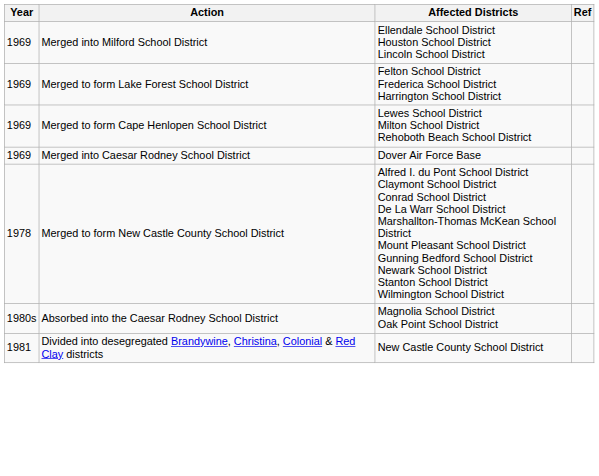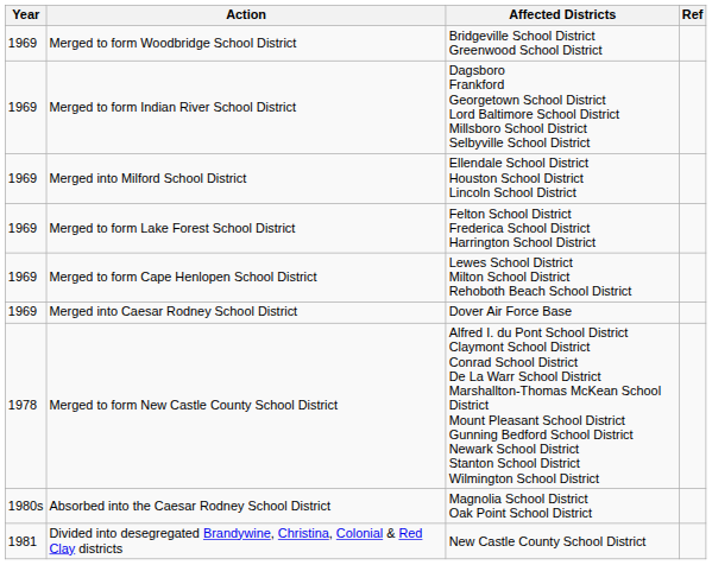 <table class="wikitable">
 <tr>
 <th>Year</th>
 <th>Action</th>
 <th>Affected Districts</th>
 <th>Ref</th>
+</tr>
+<tr>
+<td>1969</td>
+<td>Merged to form Woodbridge School District</td>
+<td>Bridgeville School District <br> Greenwood School District</td>
+<td></td>
+</tr>
+<tr>
+<td>1969</td>
+<td>Merged to form Indian River School District</td>
+<td>Dagsboro <br> Frankford <br> Georgetown School District <br> Lord Baltimore School District <br> Millsboro School District  <br> Selbyville School District</td>
+<td></td>
 </tr>
 <tr>
 <td>1969</td>
 <td>Merged into Milford School District</td>
 <td>Ellendale School District <br> Houston School District <br> Lincoln School District</td>
 <td></td>
 </tr>
 <tr>
 <td>1969</td>
 <td>Merged to form Lake Forest School District</td>
 <td>Felton School District <br> Frederica School District <br> Harrington School District</td>
 <td></td>
 </tr>
 <tr>
 <td>1969</td>
 <td>Merged to form Cape Henlopen School District</td>
 <td>Lewes School District <br> Milton School District <br> Rehoboth Beach School District</td>
 <td></td>
 </tr>
 <tr>
 <td>1969</td>
 <td>Merged into Caesar Rodney School District</td>
 <td>Dover Air Force Base</td>
 <td></td>
 </tr>
 <tr>
 <td>1978</td>
 <td>Merged to form New Castle County School District</td>
 <td>Alfred I. du Pont School District <br> Claymont School District <br> Conrad School District <br> De La Warr School District <br> Marshallton-Thomas McKean School District <br> Mount Pleasant School District <br> Gunning Bedford School District <br> Newark School District <br> Stanton School District <br> Wilmington School District</td>
 <td></td>
 </tr>
 <tr>
 <td>1980s</td>
 <td>Absorbed into the Caesar Rodney School District</td>
 <td>Magnolia School District <br> Oak Point School District</td>
 <td></td>
 </tr>
 <tr>
 <td>1981</td>
 <td>Divided into desegregated <a href='#'>Brandywine</a>, <a href='#'>Christina</a>, <a href='#'>Colonial</a> & <a href='#'>Red Clay</a> districts</td>
 <td>New Castle County School District</td>
 <td></td>
 </tr>
 </table>
